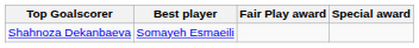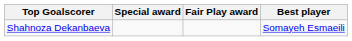 <table class="wikitable" style="text-align: center; margin: 0 auto;">
 <tr>
 <th>Top Goalscorer</th>
+<th>Special award</th>
+<th>Fair Play award</th>
 <th>Best player</th>
-<th>Fair Play award</th>
-<th>Special award</th>
 </tr>
 <tr>
 <td> <a href='#'>Shahnoza Dekanbaeva</a></td>
-<td> <a href='#'>Somayeh Esmaeili</a></td>
 <td></td>
 <td></td>
+<td> <a href='#'>Somayeh Esmaeili</a></td>
 </tr>
 </table>
